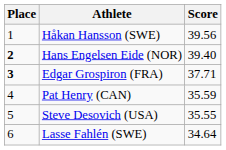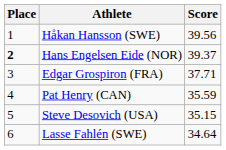 <table class="wikitable">
 <tr>
 <th>Place</th>
 <th>Athlete</th>
 <th>Score</th>
 </tr>
 <tr>
 <td>1</td>
 <td> <a href='#'>Håkan Hansson</a> (SWE)</td>
 <td>39.56</td>
 </tr>
 <tr>
 <td><strong>2</strong></td>
 <td> <a href='#'>Hans Engelsen Eide</a> (NOR)</td>
-<td>39.40</td>
+<td>39.37</td>
 </tr>
 <tr>
-<td><strong>3</strong></td>
+<td>3</td>
 <td> <a href='#'>Edgar Grospiron</a> (FRA)</td>
 <td>37.71</td>
 </tr>
 <tr>
 <td>4</td>
 <td> <a href='#'>Pat Henry</a> (CAN)</td>
 <td>35.59</td>
 </tr>
 <tr>
 <td>5</td>
 <td> <a href='#'>Steve Desovich</a> (USA)</td>
-<td>35.55</td>
+<td>35.15</td>
 </tr>
 <tr>
 <td>6</td>
 <td> <a href='#'>Lasse Fahlén</a> (SWE)</td>
 <td>34.64</td>
 </tr>
 </table>
